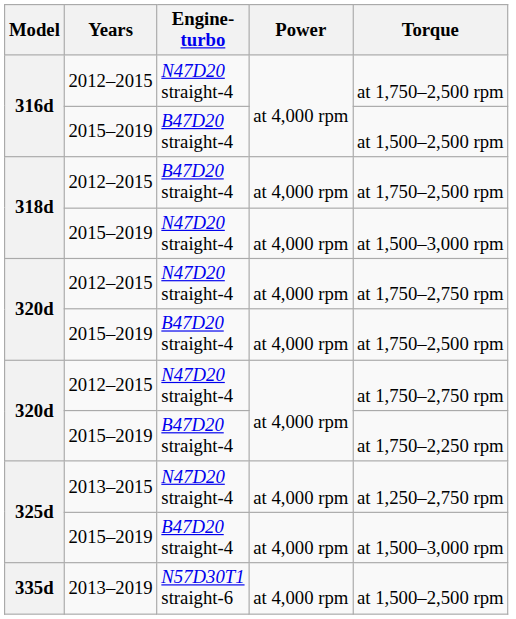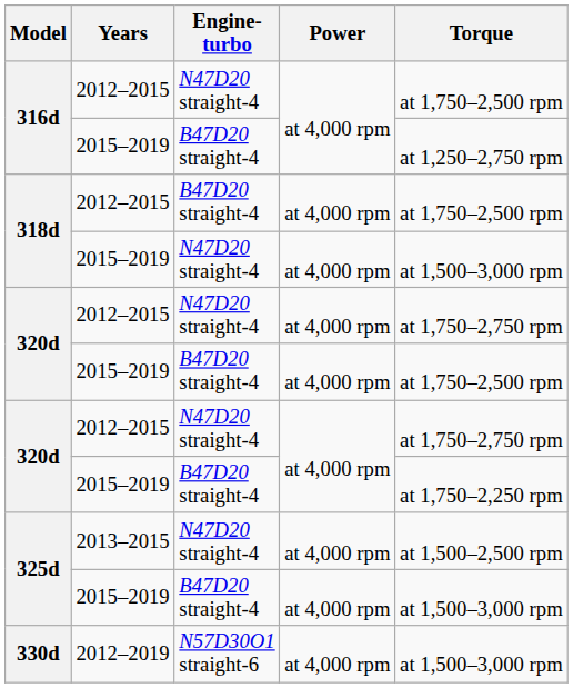 <table class="wikitable sortable">
 <tr>
 <th>Model</th>
 <th>Years</th>
 <th>Engine- <br><a href='#'>turbo</a></th>
 <th>Power</th>
 <th>Torque</th>
 </tr>
 <tr>
 <th rowspan="2">316d</th>
 <td>2012–2015</td>
 <td><em><a href='#'>N47D20</a></em> <br> straight-4</td>
 <td rowspan="2"> <br> at 4,000 rpm</td>
 <td> <br> at 1,750–2,500 rpm</td>
 </tr>
 <tr>
 <td>2015–2019</td>
 <td><em><a href='#'>B47D20</a></em> <br> straight-4</td>
-<td> <br> at 1,500–2,500 rpm</td>
+<td> <br> at 1,250–2,750 rpm</td>
 </tr>
 <tr>
 <th rowspan="2">318d</th>
 <td>2012–2015</td>
 <td><em><a href='#'>B47D20</a></em> <br> straight-4</td>
 <td> <br> at 4,000 rpm</td>
 <td> <br> at 1,750–2,500 rpm</td>
 </tr>
 <tr>
 <td>2015–2019</td>
 <td><em><a href='#'>N47D20</a></em> <br> straight-4</td>
 <td> <br> at 4,000 rpm</td>
 <td> <br> at 1,500–3,000 rpm</td>
 </tr>
 <tr>
 <th rowspan="2">320d</th>
 <td>2012–2015</td>
 <td><em><a href='#'>N47D20</a></em> <br> straight-4</td>
 <td> <br> at 4,000 rpm</td>
 <td> <br> at 1,750–2,750 rpm</td>
 </tr>
 <tr>
 <td>2015–2019</td>
 <td><em><a href='#'>B47D20</a></em> <br> straight-4</td>
 <td> <br> at 4,000 rpm</td>
 <td> <br> at 1,750–2,500 rpm</td>
 </tr>
 <tr>
 <th rowspan="2">320d </th>
 <td>2012–2015</td>
 <td><em><a href='#'>N47D20</a></em> <br> straight-4</td>
 <td rowspan="2"> <br> at 4,000 rpm</td>
 <td> <br> at 1,750–2,750 rpm</td>
 </tr>
 <tr>
 <td>2015–2019</td>
 <td><em><a href='#'>B47D20</a></em> <br> straight-4</td>
 <td> <br> at 1,750–2,250 rpm</td>
 </tr>
 <tr>
 <th rowspan="2">325d</th>
 <td>2013–2015</td>
 <td><em><a href='#'>N47D20</a></em> <br> straight-4</td>
 <td> <br> at 4,000 rpm</td>
-<td> <br> at 1,250–2,750 rpm</td>
+<td> <br> at 1,500–2,500 rpm</td>
 </tr>
 <tr>
 <td>2015–2019</td>
 <td><em><a href='#'>B47D20</a></em> <br> straight-4</td>
 <td> <br> at 4,000 rpm</td>
 <td> <br> at 1,500–3,000 rpm</td>
 </tr>
 <tr>
-<th>335d</th>
-<td>2013–2019</td>
-<td><em><a href='#'>N57D30T1</a></em> <br> straight-6</td>
+<th>330d</th>
+<td>2012–2019</td>
+<td><em><a href='#'>N57D30O1</a></em> <br> straight-6</td>
 <td> <br> at 4,000 rpm</td>
-<td> <br> at 1,500–2,500 rpm</td>
+<td> <br> at 1,500–3,000 rpm</td>
 </tr>
 </table>
